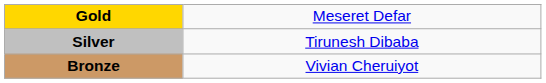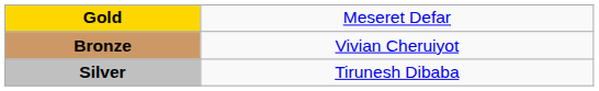 <table class="wikitable" style="text-align:center; " width="35%">
 <tr>
 <td bgcolor="gold"><strong>Gold</strong></td>
 <td><a href='#'>Meseret Defar</a><br>  <small><em></em></small></td>
 </tr>
 <tr>
+<td bgcolor="CC9966"><strong>Bronze</strong></td>
+<td><a href='#'>Vivian Cheruiyot</a><br>  <small><em></em></small></td>
+</tr>
+<tr>
 <td bgcolor="silver"><strong>Silver</strong></td>
 <td><a href='#'>Tirunesh Dibaba</a><br>  <small><em></em></small></td>
 </tr>
-<tr>
-<td bgcolor="CC9966"><strong>Bronze</strong></td>
-<td><a href='#'>Vivian Cheruiyot</a><br>  <small><em></em></small></td>
-</tr>
 </table>
